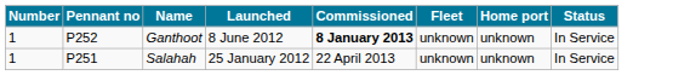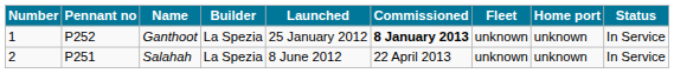 <table class="wikitable">
 <tr>
 <th style="background:#079;color:#fff;">Number</th>
 <th style="background:#079;color:#fff;">Pennant no</th>
 <th style="background:#079;color:#fff;">Name</th>
+<th style="background:#079;color:#fff;">Builder</th>
 <th style="background:#079;color:#fff;">Launched</th>
 <th style="background:#079;color:#fff;">Commissioned</th>
 <th style="background:#079;color:#fff;">Fleet</th>
 <th style="background:#079;color:#fff;">Home port</th>
 <th style="background:#079;color:#fff;">Status</th>
 </tr>
 <tr>
 <td>1</td>
 <td>P252</td>
 <td><em>Ganthoot</em></td>
-<td>8 June 2012</td>
+<td>La Spezia</td>
+<td>25 January 2012</td>
 <td><strong>8 January 2013</strong></td>
 <td>unknown</td>
 <td>unknown</td>
 <td>In Service</td>
 </tr>
 <tr>
-<td>1</td>
+<td>2</td>
 <td>P251</td>
 <td><em>Salahah</em></td>
-<td>25 January 2012</td>
+<td>La Spezia</td>
+<td>8 June 2012</td>
 <td>22 April 2013</td>
 <td>unknown</td>
 <td>unknown</td>
 <td>In Service</td>
 </tr>
 </table>
